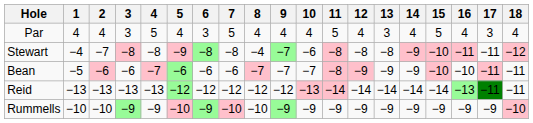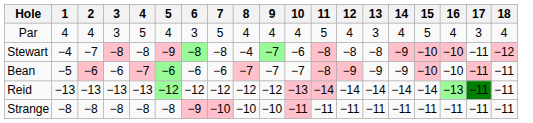 <table class="wikitable" style="text-align:center">
 <tr>
 <th>Hole</th>
 <th> 1 </th>
 <th> 2 </th>
 <th> 3 </th>
 <th> 4 </th>
 <th> 5 </th>
 <th> 6 </th>
 <th> 7 </th>
 <th> 8 </th>
 <th> 9 </th>
 <th>10</th>
 <th>11</th>
 <th>12</th>
 <th>13</th>
 <th>14</th>
 <th>15</th>
 <th>16</th>
 <th>17</th>
 <th>18</th>
 </tr>
 <tr>
 <td>Par</td>
 <td>4</td>
 <td>4</td>
 <td>3</td>
 <td>5</td>
 <td>4</td>
 <td>3</td>
 <td>5</td>
 <td>4</td>
 <td>4</td>
 <td>4</td>
 <td>5</td>
 <td>4</td>
 <td>3</td>
 <td>4</td>
 <td>5</td>
 <td>4</td>
 <td>3</td>
 <td>4</td>
 </tr>
 <tr>
 <td align=left> Stewart</td>
 <td>−4</td>
 <td>−7</td>
 <td style="background: Pink;">−8</td>
 <td>−8</td>
 <td style="background: Pink;">−9</td>
 <td style="background: PaleGreen;">−8</td>
 <td>−8</td>
 <td>−4</td>
 <td style="background: PaleGreen;">−7</td>
 <td>−6</td>
 <td style="background: Pink;">−8</td>
 <td>−8</td>
 <td>−8</td>
 <td style="background: Pink;">−9</td>
 <td style="background: Pink;">−10</td>
-<td style="background: Pink;">−11</td>
+<td style="background: Pink;">−10</td>
 <td>−11</td>
 <td style="background: Pink;">−12</td>
 </tr>
 <tr>
 <td align=left> Bean</td>
 <td>−5</td>
 <td style="background: Pink;">−6</td>
 <td>−6</td>
 <td style="background: Pink;">−7</td>
 <td style="background: PaleGreen;">−6</td>
 <td>−6</td>
 <td>−6</td>
 <td style="background: Pink;">−7</td>
 <td>−7</td>
 <td>−7</td>
 <td style="background: Pink;">−8</td>
 <td style="background: Pink;">−9</td>
 <td>−9</td>
 <td>−9</td>
 <td style="background: Pink;">−10</td>
 <td>−10</td>
 <td style="background: Pink;">−11</td>
 <td>−11</td>
 </tr>
 <tr>
 <td align=left> Reid</td>
 <td>−13</td>
 <td>−13</td>
 <td>−13</td>
 <td>−13</td>
 <td style="background: PaleGreen;">−12</td>
 <td>−12</td>
 <td>−12</td>
 <td>−12</td>
 <td>−12</td>
 <td style="background: Pink;">−13</td>
 <td style="background: Pink;">−14</td>
 <td>−14</td>
 <td>−14</td>
 <td>−14</td>
 <td>−14</td>
 <td style="background: PaleGreen;">−13</td>
 <td style="background: Green;">−11</td>
 <td>−11</td>
 </tr>
 <tr>
-<td align=left> Rummells</td>
+<td align=left> Strange</td>
+<td>−8</td>
+<td>−8</td>
+<td>−8</td>
+<td>−8</td>
+<td>−8</td>
+<td style="background: Pink;">−9</td>
+<td style="background: Pink;">−10</td>
 <td>−10</td>
 <td>−10</td>
-<td style="background: PaleGreen;">−9</td>
-<td>−9</td>
-<td style="background: Pink;">−10</td>
-<td style="background: PaleGreen;">−9</td>
-<td style="background: Pink;">−10</td>
-<td>−10</td>
-<td style="background: PaleGreen;">−9</td>
-<td>−9</td>
-<td>−9</td>
-<td>−9</td>
-<td>−9</td>
-<td>−9</td>
-<td>−9</td>
-<td>−9</td>
-<td>−9</td>
-<td style="background: Pink;">−10</td>
+<td style="background: Pink;">−11</td>
+<td>−11</td>
+<td>−11</td>
+<td>−11</td>
+<td>−11</td>
+<td>−11</td>
+<td>−11</td>
+<td>−11</td>
+<td>−11</td>
 </tr>
 </table>
